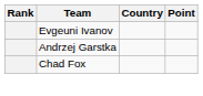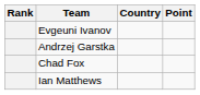 <table class="wikitable sortable">
 <tr>
 <th>Rank</th>
 <th>Team</th>
 <th>Country</th>
 <th>Point</th>
 </tr>
 <tr>
 <th></th>
 <td>Evgeuni Ivanov</td>
 <td></td>
 <td></td>
 </tr>
 <tr>
 <th></th>
 <td>Andrzej Garstka</td>
 <td></td>
 <td></td>
 </tr>
 <tr>
 <th></th>
 <td>Chad Fox</td>
 <td></td>
 <td></td>
 </tr>
+<tr>
+<th></th>
+<td>Ian Matthews</td>
+<td></td>
+<td></td>
+</tr>
 </table>
